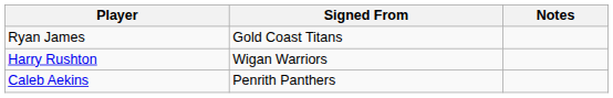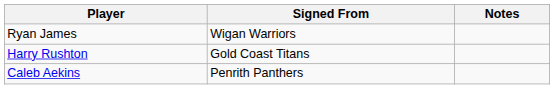 <table class="wikitable sortable" style="width:700px;">
 <tr>
 <th>Player</th>
 <th>Signed From</th>
 <th>Notes</th>
 </tr>
 <tr>
 <td data-sort-value="Bird, Jack">Ryan James</td>
-<td> Gold Coast Titans</td>
+<td> Wigan Warriors</td>
 <td></td>
 </tr>
 <tr>
 <td><a href='#'>Harry Rushton</a></td>
-<td> Wigan Warriors</td>
+<td> Gold Coast Titans</td>
 <td></td>
 </tr>
 <tr>
 <td><a href='#'>Caleb Aekins</a></td>
 <td> Penrith Panthers</td>
 <td></td>
 </tr>
 </table>
